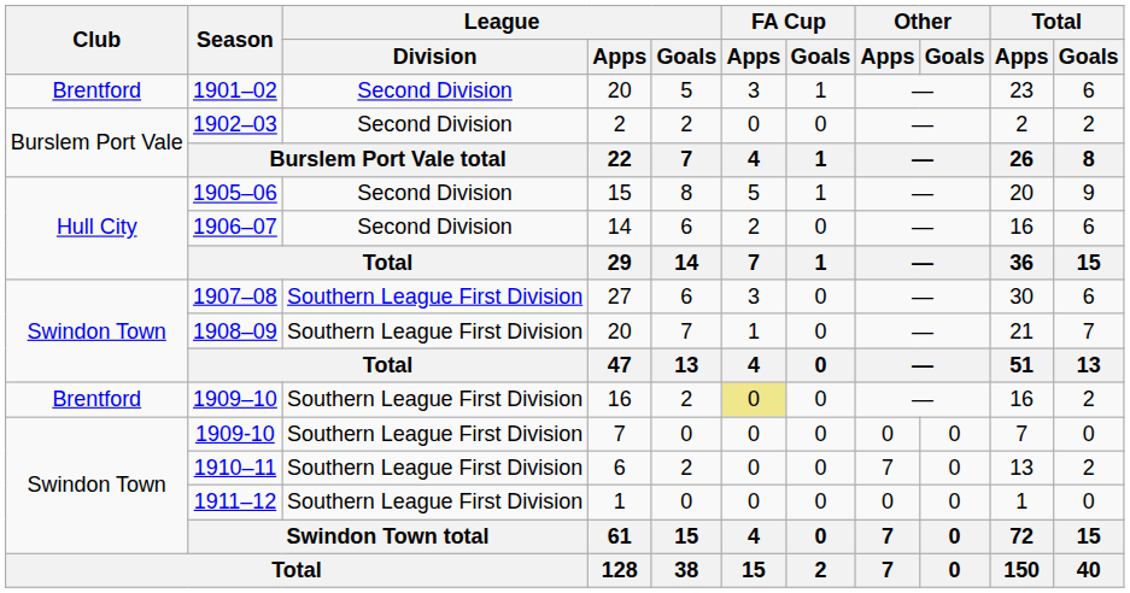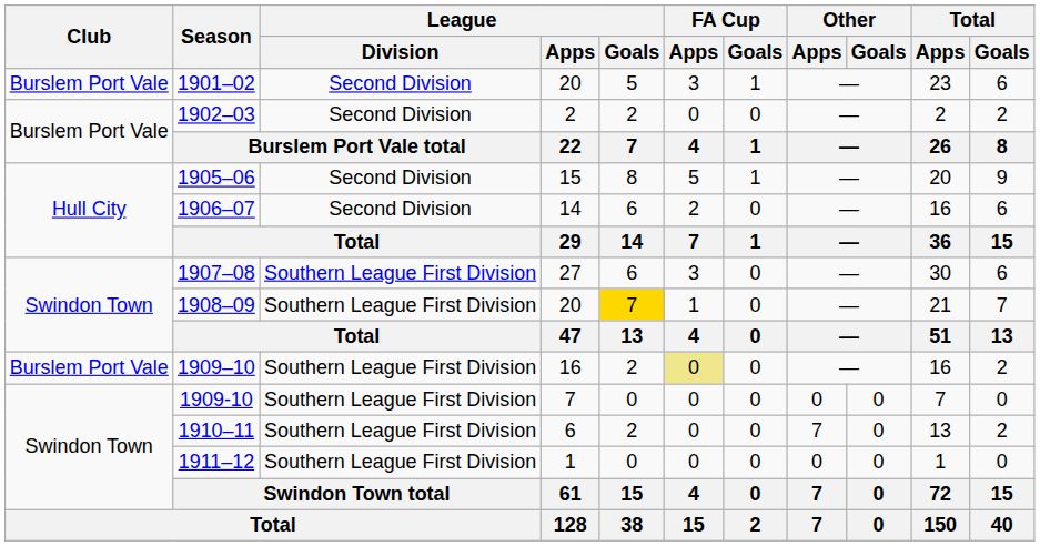 <table class="wikitable" style="text-align: center;">
 <tr>
 <th rowspan="2">Club</th>
 <th rowspan="2">Season</th>
 <th colspan="3">League</th>
 <th colspan="2">FA Cup</th>
 <th colspan="2">Other</th>
 <th colspan="2">Total</th>
 </tr>
 <tr>
 <th>Division</th>
 <th>Apps</th>
 <th>Goals</th>
 <th>Apps</th>
 <th>Goals</th>
 <th>Apps</th>
 <th>Goals</th>
 <th>Apps</th>
 <th>Goals</th>
 </tr>
 <tr>
-<td><a href='#'>Brentford</a></td>
+<td><a href='#'>Burslem Port Vale</a></td>
 <td><a href='#'>1901–02</a></td>
 <td><a href='#'>Second Division</a></td>
 <td>20</td>
 <td>5</td>
 <td>3</td>
 <td>1</td>
 <td colspan="2">—</td>
 <td>23</td>
 <td>6</td>
 </tr>
 <tr>
 <td rowspan="2">Burslem Port Vale</td>
 <td><a href='#'>1902–03</a></td>
 <td>Second Division</td>
 <td>2</td>
 <td>2</td>
 <td>0</td>
 <td>0</td>
 <td colspan="2">—</td>
 <td>2</td>
 <td>2</td>
 </tr>
 <tr>
 <th colspan="2">Burslem Port Vale total</th>
 <th>22</th>
 <th>7</th>
 <th>4</th>
 <th>1</th>
 <th colspan="2">—</th>
 <th>26</th>
 <th>8</th>
 </tr>
 <tr>
 <td rowspan="3"><a href='#'>Hull City</a></td>
 <td><a href='#'>1905–06</a></td>
 <td>Second Division</td>
 <td>15</td>
 <td>8</td>
 <td>5</td>
 <td>1</td>
 <td colspan="2">—</td>
 <td>20</td>
 <td>9</td>
 </tr>
 <tr>
 <td><a href='#'>1906–07</a></td>
 <td>Second Division</td>
 <td>14</td>
 <td>6</td>
 <td>2</td>
 <td>0</td>
 <td colspan="2">—</td>
 <td>16</td>
 <td>6</td>
 </tr>
 <tr>
 <th colspan="2">Total</th>
 <th>29</th>
 <th>14</th>
 <th>7</th>
 <th>1</th>
 <th colspan="2">—</th>
 <th>36</th>
 <th>15</th>
 </tr>
 <tr>
 <td rowspan="3"><a href='#'>Swindon Town</a></td>
 <td><a href='#'>1907–08</a></td>
 <td><a href='#'>Southern League First Division</a></td>
 <td>27</td>
 <td>6</td>
 <td>3</td>
 <td>0</td>
 <td colspan="2">—</td>
 <td>30</td>
 <td>6</td>
 </tr>
 <tr>
 <td><a href='#'>1908–09</a></td>
 <td>Southern League First Division</td>
 <td>20</td>
-<td>7</td>
+<td style="background: gold;">7</td>
 <td>1</td>
 <td>0</td>
 <td colspan="2">—</td>
 <td>21</td>
 <td>7</td>
 </tr>
 <tr>
 <th colspan="2">Total</th>
 <th>47</th>
 <th>13</th>
 <th>4</th>
 <th>0</th>
 <th colspan="2">—</th>
 <th>51</th>
 <th>13</th>
 </tr>
 <tr>
-<td><a href='#'>Brentford</a></td>
+<td><a href='#'>Burslem Port Vale</a></td>
 <td><a href='#'>1909–10</a></td>
 <td>Southern League First Division</td>
 <td>16</td>
 <td>2</td>
 <td style="background: khaki;">0</td>
 <td>0</td>
 <td colspan="2">—</td>
 <td>16</td>
 <td>2</td>
 </tr>
 <tr>
 <td rowspan="4">Swindon Town</td>
 <td><a href='#'>1909-10</a></td>
 <td>Southern League First Division</td>
 <td>7</td>
 <td>0</td>
 <td>0</td>
 <td>0</td>
 <td>0</td>
 <td>0</td>
 <td>7</td>
 <td>0</td>
 </tr>
 <tr>
 <td><a href='#'>1910–11</a></td>
 <td>Southern League First Division</td>
 <td>6</td>
 <td>2</td>
 <td>0</td>
 <td>0</td>
 <td>7</td>
 <td>0</td>
 <td>13</td>
 <td>2</td>
 </tr>
 <tr>
 <td><a href='#'>1911–12</a></td>
 <td>Southern League First Division</td>
 <td>1</td>
 <td>0</td>
 <td>0</td>
 <td>0</td>
 <td>0</td>
 <td>0</td>
 <td>1</td>
 <td>0</td>
 </tr>
 <tr>
 <th colspan="2">Swindon Town total</th>
 <th>61</th>
 <th>15</th>
 <th>4</th>
 <th>0</th>
 <th>7</th>
 <th>0</th>
 <th>72</th>
 <th>15</th>
 </tr>
 <tr>
 <th colspan="3">Total</th>
 <th>128</th>
 <th>38</th>
 <th>15</th>
 <th>2</th>
 <th>7</th>
 <th>0</th>
 <th>150</th>
 <th>40</th>
 </tr>
 </table>
